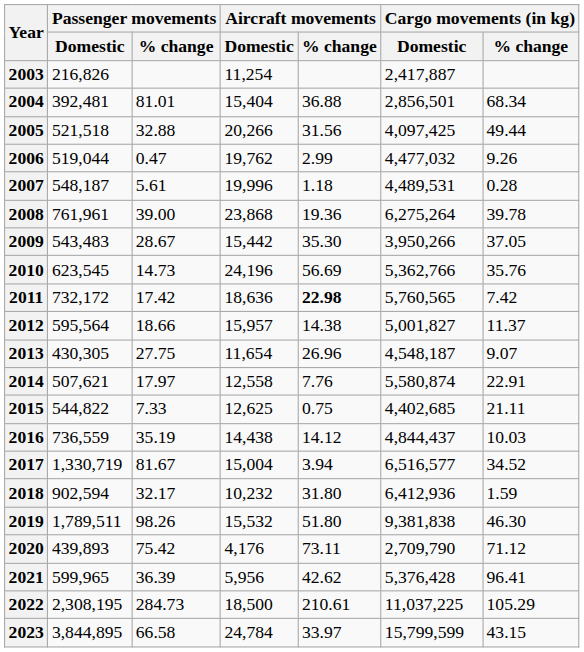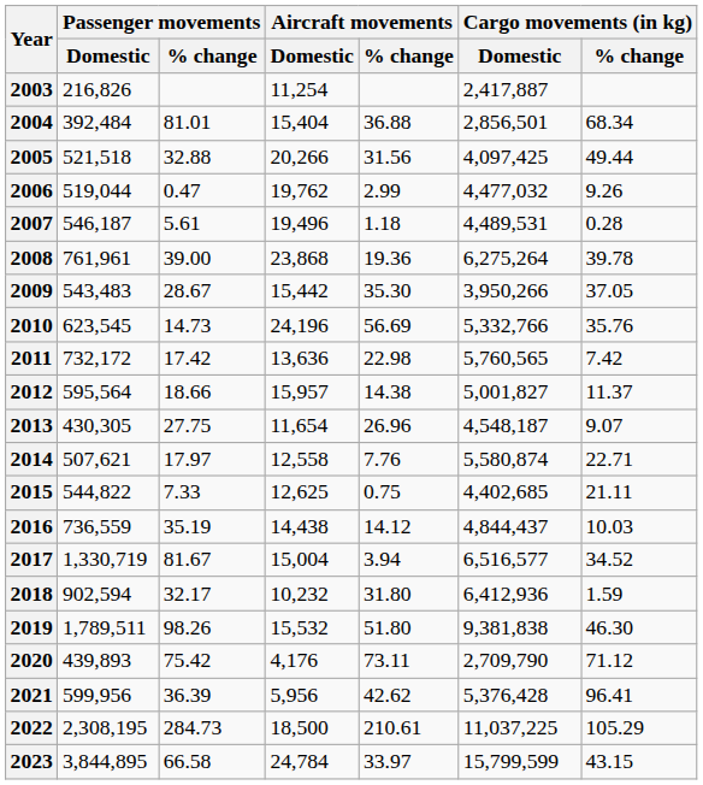 <table class="wikitable sortable">
 <tr>
 <th rowspan="2">Year</th>
 <th colspan="2">Passenger movements</th>
 <th colspan="2">Aircraft movements</th>
 <th colspan="2">Cargo movements (in kg)</th>
 </tr>
 <tr>
 <th>Domestic</th>
 <th>% change</th>
 <th>Domestic</th>
 <th>% change</th>
 <th>Domestic</th>
 <th>% change</th>
 </tr>
 <tr>
 <th>2003</th>
 <td>216,826</td>
 <td></td>
 <td>11,254</td>
 <td></td>
 <td>2,417,887</td>
 <td></td>
 </tr>
 <tr>
 <th>2004</th>
-<td>392,481</td>
+<td>392,484</td>
 <td> 81.01</td>
 <td>15,404</td>
 <td> 36.88</td>
 <td>2,856,501</td>
 <td> 68.34</td>
 </tr>
 <tr>
 <th>2005</th>
 <td>521,518</td>
 <td> 32.88</td>
 <td>20,266</td>
 <td> 31.56</td>
 <td>4,097,425</td>
 <td> 49.44</td>
 </tr>
 <tr>
 <th>2006</th>
 <td>519,044</td>
 <td> 0.47</td>
 <td>19,762</td>
 <td> 2.99</td>
 <td>4,477,032</td>
 <td> 9.26</td>
 </tr>
 <tr>
 <th>2007</th>
-<td>548,187</td>
+<td>546,187</td>
 <td> 5.61</td>
-<td>19,996</td>
+<td>19,496</td>
 <td> 1.18</td>
 <td>4,489,531</td>
 <td> 0.28</td>
 </tr>
 <tr>
 <th>2008</th>
 <td>761,961</td>
 <td> 39.00</td>
 <td>23,868</td>
 <td> 19.36</td>
 <td>6,275,264</td>
 <td> 39.78</td>
 </tr>
 <tr>
 <th>2009</th>
 <td>543,483</td>
 <td> 28.67</td>
 <td>15,442</td>
 <td> 35.30</td>
 <td>3,950,266</td>
 <td> 37.05</td>
 </tr>
 <tr>
 <th>2010</th>
 <td>623,545</td>
 <td> 14.73</td>
 <td>24,196</td>
 <td> 56.69</td>
-<td>5,362,766</td>
+<td>5,332,766</td>
 <td> 35.76</td>
 </tr>
 <tr>
 <th>2011</th>
 <td>732,172</td>
 <td> 17.42</td>
-<td>18,636</td>
-<td><strong> 22.98</strong></td>
+<td>13,636</td>
+<td> 22.98</td>
 <td>5,760,565</td>
 <td> 7.42</td>
 </tr>
 <tr>
 <th>2012</th>
 <td>595,564</td>
 <td> 18.66</td>
 <td>15,957</td>
 <td> 14.38</td>
 <td>5,001,827</td>
 <td> 11.37</td>
 </tr>
 <tr>
 <th>2013</th>
 <td>430,305</td>
 <td> 27.75</td>
 <td>11,654</td>
 <td> 26.96</td>
 <td>4,548,187</td>
 <td> 9.07</td>
 </tr>
 <tr>
 <th>2014</th>
 <td>507,621</td>
 <td> 17.97</td>
 <td>12,558</td>
 <td> 7.76</td>
 <td>5,580,874</td>
-<td> 22.91</td>
+<td> 22.71</td>
 </tr>
 <tr>
 <th>2015</th>
 <td>544,822</td>
 <td> 7.33</td>
 <td>12,625</td>
 <td> 0.75</td>
 <td>4,402,685</td>
 <td> 21.11</td>
 </tr>
 <tr>
 <th>2016</th>
 <td>736,559</td>
 <td> 35.19</td>
 <td>14,438</td>
 <td> 14.12</td>
 <td>4,844,437</td>
 <td> 10.03</td>
 </tr>
 <tr>
 <th>2017</th>
 <td>1,330,719</td>
 <td> 81.67</td>
 <td>15,004</td>
 <td> 3.94</td>
 <td>6,516,577</td>
 <td> 34.52</td>
 </tr>
 <tr>
 <th>2018</th>
 <td>902,594</td>
 <td> 32.17</td>
 <td>10,232</td>
 <td> 31.80</td>
 <td>6,412,936</td>
 <td> 1.59</td>
 </tr>
 <tr>
 <th>2019</th>
 <td>1,789,511</td>
 <td> 98.26</td>
 <td>15,532</td>
 <td> 51.80</td>
 <td>9,381,838</td>
 <td> 46.30</td>
 </tr>
 <tr>
 <th>2020</th>
 <td>439,893</td>
 <td> 75.42</td>
 <td>4,176</td>
 <td> 73.11</td>
 <td>2,709,790</td>
 <td> 71.12</td>
 </tr>
 <tr>
 <th>2021</th>
-<td>599,965</td>
+<td>599,956</td>
 <td> 36.39</td>
 <td>5,956</td>
 <td> 42.62</td>
 <td>5,376,428</td>
 <td> 96.41</td>
 </tr>
 <tr>
 <th>2022</th>
 <td>2,308,195</td>
 <td> 284.73</td>
 <td>18,500</td>
 <td> 210.61</td>
 <td>11,037,225</td>
 <td> 105.29</td>
 </tr>
 <tr>
 <th>2023</th>
 <td>3,844,895</td>
 <td> 66.58</td>
 <td>24,784</td>
 <td> 33.97</td>
 <td>15,799,599</td>
 <td> 43.15</td>
 </tr>
 </table>
